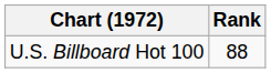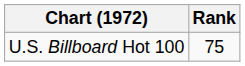 <table class="wikitable">
 <tr>
 <th>Chart (1972)</th>
 <th>Rank</th>
 </tr>
 <tr>
 <td>U.S. <em>Billboard</em> Hot 100</td>
-<td style="text-align:center;">88</td>
+<td style="text-align:center;">75</td>
 </tr>
 </table>
